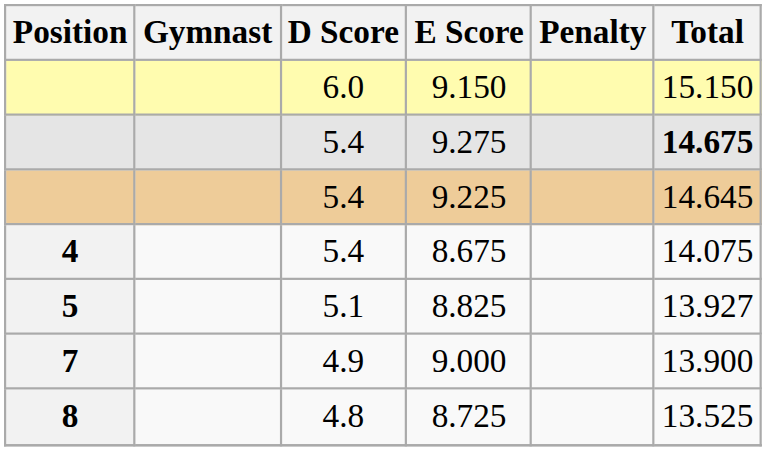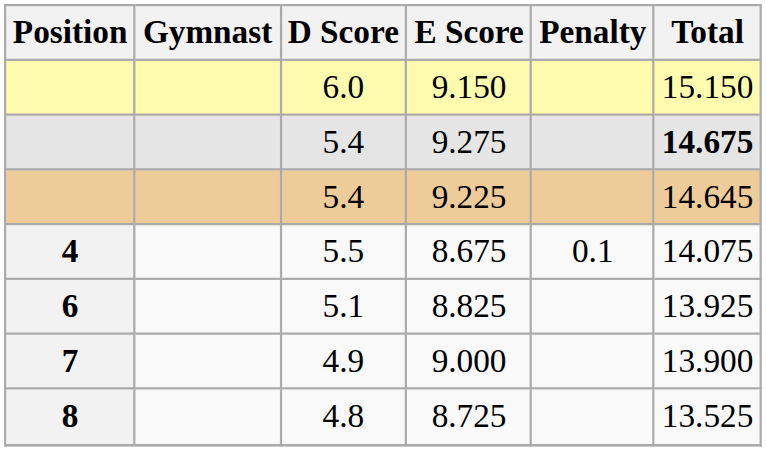 <table class="wikitable sortable" style="text-align:center; font-size:95%">
 <tr>
 <th>Position</th>
 <th>Gymnast</th>
 <th>D Score</th>
 <th>E Score</th>
 <th>Penalty</th>
 <th>Total</th>
 </tr>
 <tr bgcolor=fffcaf>
 <td></td>
 <td align=left></td>
 <td>6.0</td>
 <td>9.150</td>
 <td></td>
 <td>15.150</td>
 </tr>
 <tr bgcolor=e5e5e5>
 <td></td>
 <td align=left></td>
 <td>5.4</td>
 <td>9.275</td>
 <td></td>
 <td><strong>14.675</strong></td>
 </tr>
 <tr bgcolor=eecc99>
 <td></td>
 <td align=left></td>
 <td>5.4</td>
 <td>9.225</td>
 <td></td>
 <td>14.645</td>
 </tr>
 <tr>
 <th><strong>4</strong></th>
 <td align=left></td>
-<td>5.4</td>
+<td>5.5</td>
 <td>8.675</td>
-<td></td>
+<td>0.1</td>
 <td>14.075</td>
 </tr>
 <tr>
-<th><strong>5</strong></th>
+<th><strong>6</strong></th>
 <td align=left></td>
 <td>5.1</td>
 <td>8.825</td>
 <td></td>
-<td>13.927</td>
+<td>13.925</td>
 </tr>
 <tr>
 <th><strong>7</strong></th>
 <td align=left></td>
 <td>4.9</td>
 <td>9.000</td>
 <td></td>
 <td>13.900</td>
 </tr>
 <tr>
 <th><strong>8</strong></th>
 <td align=left></td>
 <td>4.8</td>
 <td>8.725</td>
 <td></td>
 <td>13.525</td>
 </tr>
 <tr>
 </tr>
 </table>
